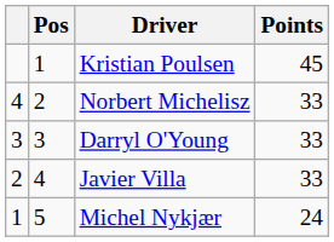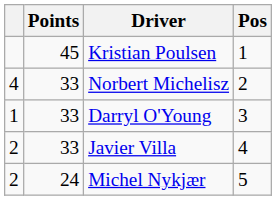 <table class="wikitable" style="font-size: 95%;">
 <tr>
 <th></th>
+<th>Points</th>
+<th>Driver</th>
 <th>Pos</th>
-<th>Driver</th>
-<th>Points</th>
 </tr>
 <tr>
 <td align="left"></td>
+<td align="right">45</td>
+<td> <a href='#'>Kristian Poulsen</a></td>
 <td>1</td>
-<td> <a href='#'>Kristian Poulsen</a></td>
-<td align="right">45</td>
 </tr>
 <tr>
 <td align="left"> 4</td>
+<td align="right">33</td>
+<td> <a href='#'>Norbert Michelisz</a></td>
 <td>2</td>
-<td> <a href='#'>Norbert Michelisz</a></td>
-<td align="right">33</td>
 </tr>
 <tr>
-<td align="left"> 3</td>
+<td align="left"> 1</td>
+<td align="right">33</td>
+<td> <a href='#'>Darryl O'Young</a></td>
 <td>3</td>
-<td> <a href='#'>Darryl O'Young</a></td>
-<td align="right">33</td>
 </tr>
 <tr>
 <td align="left"> 2</td>
+<td align="right">33</td>
+<td> <a href='#'>Javier Villa</a></td>
 <td>4</td>
-<td> <a href='#'>Javier Villa</a></td>
-<td align="right">33</td>
 </tr>
 <tr>
-<td align="left"> 1</td>
+<td align="left"> 2</td>
+<td align="right">24</td>
+<td> <a href='#'>Michel Nykjær</a></td>
 <td>5</td>
-<td> <a href='#'>Michel Nykjær</a></td>
-<td align="right">24</td>
 </tr>
 </table>
